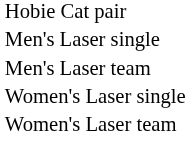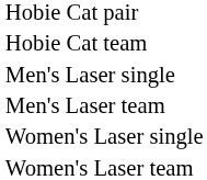 <table>
 <tr>
 <td>Hobie Cat pair</td>
+<td></td>
+<td></td>
+<td></td>
+</tr>
+<tr>
+<td>Hobie Cat team</td>
 <td></td>
 <td></td>
 <td></td>
 </tr>
 <tr>
 <td>Men's Laser single</td>
 <td></td>
 <td></td>
 <td></td>
 </tr>
 <tr>
 <td>Men's Laser team</td>
 <td></td>
 <td></td>
 <td></td>
 </tr>
 <tr>
 <td>Women's Laser single</td>
 <td></td>
 <td></td>
 <td></td>
 </tr>
 <tr>
 <td>Women's Laser team</td>
 <td></td>
 <td></td>
 <td></td>
 </tr>
 </table>
